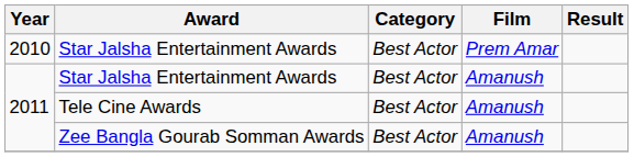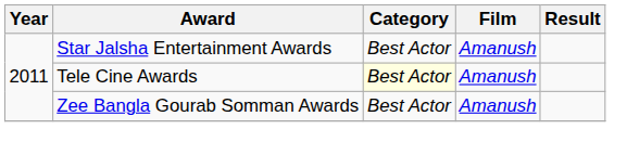 <table class="wikitable sortable">
 <tr>
 <th>Year</th>
 <th>Award</th>
 <th>Category</th>
 <th>Film</th>
 <th>Result</th>
-</tr>
-<tr>
-<td>2010</td>
-<td><a href='#'>Star Jalsha</a> Entertainment Awards</td>
-<td><em>Best Actor</em></td>
-<td><em><a href='#'>Prem Amar</a></em></td>
-<td></td>
 </tr>
 <tr>
 <td rowspan=3>2011</td>
 <td><a href='#'>Star Jalsha</a> Entertainment Awards</td>
 <td><em>Best Actor</em></td>
 <td><em><a href='#'>Amanush</a></em></td>
 <td></td>
 </tr>
 <tr>
 <td>Tele Cine Awards</td>
-<td><em>Best Actor</em></td>
+<td style="background: lightyellow;"><em>Best Actor</em></td>
 <td><em><a href='#'>Amanush</a></em></td>
 <td></td>
 </tr>
 <tr>
 <td><a href='#'>Zee Bangla</a> Gourab Somman Awards</td>
 <td><em>Best Actor</em></td>
 <td><em><a href='#'>Amanush</a></em></td>
 <td></td>
 </tr>
 <tr>
 </tr>
 </table>
